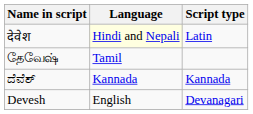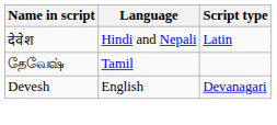 <table class="wikitable">
 <tr>
 <th>Name in script</th>
 <th>Language</th>
 <th>Script type</th>
 </tr>
 <tr>
 <td>देवेश</td>
-<td style="background: lightyellow;"><a href='#'>Hindi</a> and <a href='#'>Nepali</a></td>
+<td><a href='#'>Hindi</a> and <a href='#'>Nepali</a></td>
 <td><a href='#'>Latin</a></td>
 </tr>
 <tr>
 <td>தேவேஷ்</td>
 <td><a href='#'>Tamil</a></td>
 <td></td>
 </tr>
 <tr>
-<td>ದೆವೆಶ್</td>
-<td><a href='#'>Kannada</a></td>
-<td><a href='#'>Kannada</a></td>
-</tr>
-<tr>
 <td>Devesh</td>
 <td>English</td>
 <td><a href='#'>Devanagari</a></td>
 </tr>
 </table>
